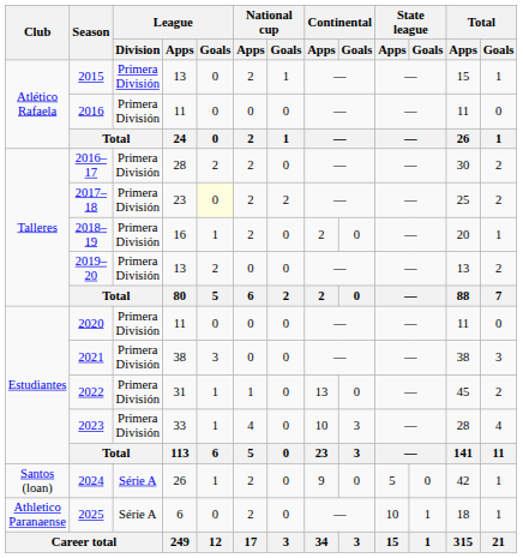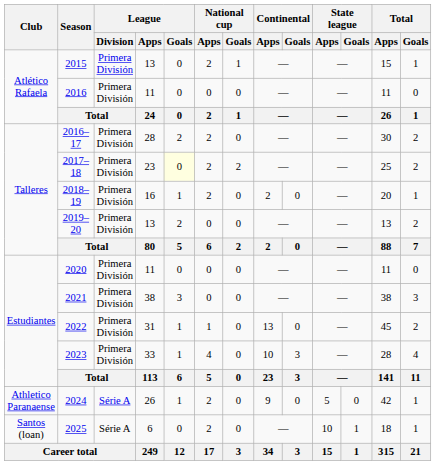 <table class="wikitable" style="text-align:center">
 <tr>
 <th rowspan="2">Club</th>
 <th rowspan="2">Season</th>
 <th colspan="3">League</th>
 <th colspan="2">National cup</th>
 <th colspan="2">Continental</th>
 <th colspan="2">State league</th>
 <th colspan="2">Total</th>
 </tr>
 <tr>
 <th>Division</th>
 <th>Apps</th>
 <th>Goals</th>
 <th>Apps</th>
 <th>Goals</th>
 <th>Apps</th>
 <th>Goals</th>
 <th>Apps</th>
 <th>Goals</th>
 <th>Apps</th>
 <th>Goals</th>
 </tr>
 <tr>
 <td rowspan="3"><a href='#'>Atlético Rafaela</a></td>
 <td><a href='#'>2015</a></td>
 <td><a href='#'>Primera División</a></td>
 <td>13</td>
 <td>0</td>
 <td>2</td>
 <td>1</td>
 <td colspan="2">—</td>
 <td colspan="2">—</td>
 <td>15</td>
 <td>1</td>
 </tr>
 <tr>
 <td><a href='#'>2016</a></td>
 <td>Primera División</td>
 <td>11</td>
 <td>0</td>
 <td>0</td>
 <td>0</td>
 <td colspan="2">—</td>
 <td colspan="2">—</td>
 <td>11</td>
 <td>0</td>
 </tr>
 <tr>
 <th colspan="2">Total</th>
 <th>24</th>
 <th>0</th>
 <th>2</th>
 <th>1</th>
 <th colspan="2">—</th>
 <th colspan="2">—</th>
 <th>26</th>
 <th>1</th>
 </tr>
 <tr>
 <td rowspan="5"><a href='#'>Talleres</a></td>
 <td><a href='#'>2016–17</a></td>
 <td>Primera División</td>
 <td>28</td>
 <td>2</td>
 <td>2</td>
 <td>0</td>
 <td colspan="2">—</td>
 <td colspan="2">—</td>
 <td>30</td>
 <td>2</td>
 </tr>
 <tr>
 <td><a href='#'>2017–18</a></td>
 <td>Primera División</td>
 <td>23</td>
 <td style="background: lightyellow;">0</td>
 <td>2</td>
 <td>2</td>
 <td colspan="2">—</td>
 <td colspan="2">—</td>
 <td>25</td>
 <td>2</td>
 </tr>
 <tr>
 <td><a href='#'>2018–19</a></td>
 <td>Primera División</td>
 <td>16</td>
 <td>1</td>
 <td>2</td>
 <td>0</td>
 <td>2</td>
 <td>0</td>
 <td colspan="2">—</td>
 <td>20</td>
 <td>1</td>
 </tr>
 <tr>
 <td><a href='#'>2019–20</a></td>
 <td>Primera División</td>
 <td>13</td>
 <td>2</td>
 <td>0</td>
 <td>0</td>
 <td colspan="2">—</td>
 <td colspan="2">—</td>
 <td>13</td>
 <td>2</td>
 </tr>
 <tr>
 <th colspan="2">Total</th>
 <th>80</th>
 <th>5</th>
 <th>6</th>
 <th>2</th>
 <th>2</th>
 <th>0</th>
 <th colspan="2">—</th>
 <th>88</th>
 <th>7</th>
 </tr>
 <tr>
 <td rowspan="5"><a href='#'>Estudiantes</a></td>
 <td><a href='#'>2020</a></td>
 <td>Primera División</td>
 <td>11</td>
 <td>0</td>
 <td>0</td>
 <td>0</td>
 <td colspan="2">—</td>
 <td colspan="2">—</td>
 <td>11</td>
 <td>0</td>
 </tr>
 <tr>
 <td><a href='#'>2021</a></td>
 <td>Primera División</td>
 <td>38</td>
 <td>3</td>
 <td>0</td>
 <td>0</td>
 <td colspan="2">—</td>
 <td colspan="2">—</td>
 <td>38</td>
 <td>3</td>
 </tr>
 <tr>
 <td><a href='#'>2022</a></td>
 <td>Primera División</td>
 <td>31</td>
 <td>1</td>
 <td>1</td>
 <td>0</td>
 <td>13</td>
 <td>0</td>
 <td colspan="2">—</td>
 <td>45</td>
 <td>2</td>
 </tr>
 <tr>
 <td><a href='#'>2023</a></td>
 <td>Primera División</td>
 <td>33</td>
 <td>1</td>
 <td>4</td>
 <td>0</td>
 <td>10</td>
 <td>3</td>
 <td colspan="2">—</td>
 <td>28</td>
 <td>4</td>
 </tr>
 <tr>
 <th colspan="2">Total</th>
 <th>113</th>
 <th>6</th>
 <th>5</th>
 <th>0</th>
 <th>23</th>
 <th>3</th>
 <th colspan="2">—</th>
 <th>141</th>
 <th>11</th>
 </tr>
 <tr>
-<td><a href='#'>Santos</a> (loan)</td>
+<td><a href='#'>Athletico Paranaense</a></td>
 <td><a href='#'>2024</a></td>
 <td><a href='#'>Série A</a></td>
 <td>26</td>
 <td>1</td>
 <td>2</td>
 <td>0</td>
 <td>9</td>
 <td>0</td>
 <td>5</td>
 <td>0</td>
 <td>42</td>
 <td>1</td>
 </tr>
 <tr>
-<td><a href='#'>Athletico Paranaense</a></td>
+<td><a href='#'>Santos</a> (loan)</td>
 <td><a href='#'>2025</a></td>
 <td>Série A</td>
 <td>6</td>
 <td>0</td>
 <td>2</td>
 <td>0</td>
 <td colspan="2">—</td>
 <td>10</td>
 <td>1</td>
 <td>18</td>
 <td>1</td>
 </tr>
 <tr>
 <th colspan="3"><strong>Career total</strong></th>
 <th>249</th>
 <th>12</th>
 <th>17</th>
 <th>3</th>
 <th>34</th>
 <th>3</th>
 <th>15</th>
 <th>1</th>
 <th>315</th>
 <th>21</th>
 </tr>
 </table>
